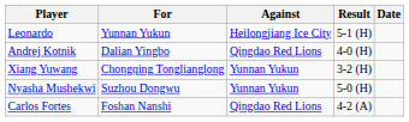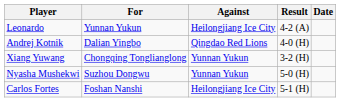 <table class="wikitable">
 <tr>
 <th>Player</th>
 <th>For</th>
 <th>Against</th>
 <th style="text-align:center">Result</th>
 <th>Date</th>
 </tr>
 <tr>
 <td> <a href='#'>Leonardo</a></td>
 <td><a href='#'>Yunnan Yukun</a></td>
 <td><a href='#'>Heilongjiang Ice City</a></td>
-<td align="center">5-1 (H)</td>
+<td align="center">4-2 (A)</td>
 <td></td>
 </tr>
 <tr>
 <td> <a href='#'>Andrej Kotnik</a></td>
 <td><a href='#'>Dalian Yingbo</a></td>
 <td><a href='#'>Qingdao Red Lions</a></td>
 <td align="center">4-0 (H)</td>
 <td></td>
 </tr>
 <tr>
 <td> <a href='#'>Xiang Yuwang</a></td>
 <td><a href='#'>Chongqing Tonglianglong</a></td>
 <td><a href='#'>Yunnan Yukun</a></td>
 <td align="center">3-2 (H)</td>
 <td></td>
 </tr>
 <tr>
 <td> <a href='#'>Nyasha Mushekwi</a></td>
 <td><a href='#'>Suzhou Dongwu</a></td>
 <td><a href='#'>Yunnan Yukun</a></td>
 <td align="center">5-0 (H)</td>
 <td></td>
 </tr>
 <tr>
 <td> <a href='#'>Carlos Fortes</a></td>
 <td><a href='#'>Foshan Nanshi</a></td>
-<td><a href='#'>Qingdao Red Lions</a></td>
-<td align="center">4-2 (A)</td>
+<td><a href='#'>Heilongjiang Ice City</a></td>
+<td align="center">5-1 (H)</td>
 <td></td>
 </tr>
 </table>
